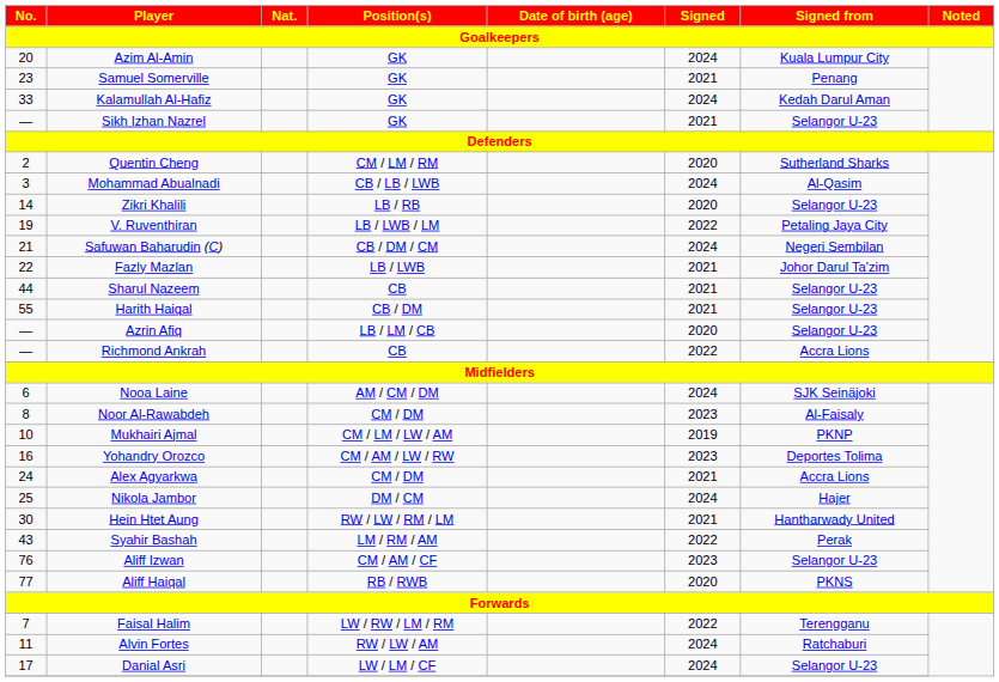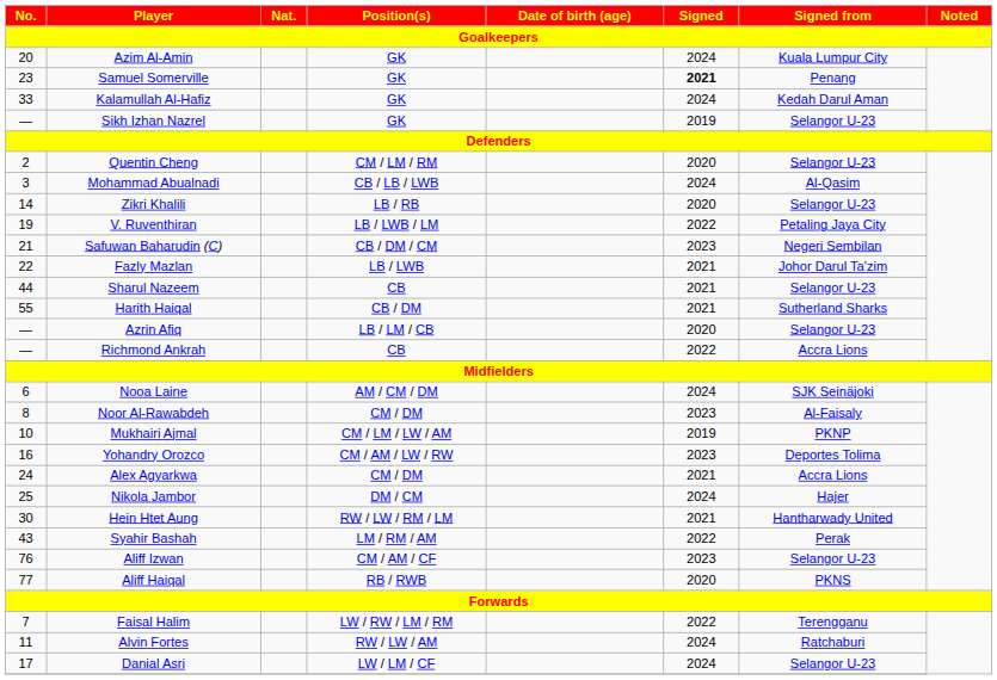 <table class="wikitable" style="text-align:center;font-size:90%;width:85%">
 <tr>
 <th style="background:red;color:yellow;text-align:center;width:10x";>No.</th>
 <th style="background:red;color:yellow;text-align:center;width:160x";>Player</th>
 <th style="background:red;color:yellow;text-align:center;width:10x";>Nat.</th>
 <th style="background:red;color:yellow;text-align:center;width:80x";>Position(s)</th>
 <th style="background:red;color:yellow;text-align:center;width:160x";>Date of birth (age)</th>
 <th style="background:red;color:yellow;text-align:center;width:20x";>Signed</th>
 <th style="background:red;color:yellow;text-align:center;width:180x";>Signed from</th>
 <th style="background:red;color:yellow;text-align:center;width:20x";>Noted</th>
 </tr>
 <tr>
 <th colspan="9" style="background:yellow;color:red;text-align:center">Goalkeepers</th>
 </tr>
 <tr>
 <td>20</td>
 <td><a href='#'>Azim Al-Amin</a></td>
 <td></td>
 <td><a href='#'>GK</a></td>
 <td></td>
 <td>2024</td>
 <td><a href='#'>Kuala Lumpur City</a></td>
 </tr>
 <tr>
 <td>23</td>
 <td><a href='#'>Samuel Somerville</a></td>
 <td></td>
 <td><a href='#'>GK</a></td>
 <td></td>
-<td>2021</td>
+<td><strong>2021</strong></td>
 <td><a href='#'>Penang</a></td>
 </tr>
 <tr>
 <td>33</td>
 <td><a href='#'>Kalamullah Al-Hafiz</a></td>
 <td></td>
 <td><a href='#'>GK</a></td>
 <td></td>
 <td>2024</td>
 <td><a href='#'>Kedah Darul Aman</a></td>
 </tr>
 <tr>
 <td>—</td>
 <td><a href='#'>Sikh Izhan Nazrel</a></td>
 <td></td>
 <td><a href='#'>GK</a></td>
 <td></td>
-<td>2021</td>
+<td>2019</td>
 <td><a href='#'>Selangor U-23</a></td>
 </tr>
 <tr>
 <th colspan="9" style="background:yellow;color:red;text-align:center">Defenders</th>
 </tr>
 <tr>
 <td>2</td>
 <td><a href='#'>Quentin Cheng</a></td>
 <td> </td>
 <td><a href='#'>CM</a> / <a href='#'>LM</a> / <a href='#'>RM</a></td>
 <td></td>
 <td>2020</td>
-<td> <a href='#'>Sutherland Sharks</a></td>
+<td><a href='#'>Selangor U-23</a></td>
 </tr>
 <tr>
 <td>3</td>
 <td><a href='#'>Mohammad Abualnadi</a></td>
 <td> </td>
 <td><a href='#'>CB</a> / <a href='#'>LB</a> / <a href='#'>LWB</a></td>
 <td></td>
 <td>2024</td>
 <td> <a href='#'>Al-Qasim</a></td>
 </tr>
 <tr>
 <td>14</td>
 <td><a href='#'>Zikri Khalili</a></td>
 <td></td>
 <td><a href='#'>LB</a> / <a href='#'>RB</a></td>
 <td></td>
 <td>2020</td>
 <td><a href='#'>Selangor U-23</a></td>
 </tr>
 <tr>
 <td>19</td>
 <td><a href='#'>V. Ruventhiran</a></td>
 <td></td>
 <td><a href='#'>LB</a> / <a href='#'>LWB</a> / <a href='#'>LM</a></td>
 <td></td>
 <td>2022</td>
 <td><a href='#'>Petaling Jaya City</a></td>
 </tr>
 <tr>
 <td>21</td>
 <td><a href='#'>Safuwan Baharudin</a> <em>(<a href='#'>C</a>)</em></td>
 <td></td>
 <td><a href='#'>CB</a> / <a href='#'>DM</a> / <a href='#'>CM</a></td>
 <td></td>
-<td>2024</td>
+<td>2023</td>
 <td><a href='#'>Negeri Sembilan</a></td>
 </tr>
 <tr>
 <td>22</td>
 <td><a href='#'>Fazly Mazlan</a></td>
 <td></td>
 <td><a href='#'>LB</a> / <a href='#'>LWB</a></td>
 <td></td>
 <td>2021</td>
 <td><a href='#'>Johor Darul Ta'zim</a></td>
 </tr>
 <tr>
 <td>44</td>
 <td><a href='#'>Sharul Nazeem</a></td>
 <td></td>
 <td><a href='#'>CB</a></td>
 <td></td>
 <td>2021</td>
 <td><a href='#'>Selangor U-23</a></td>
 </tr>
 <tr>
 <td>55</td>
 <td><a href='#'>Harith Haiqal</a></td>
 <td></td>
 <td><a href='#'>CB</a> / <a href='#'>DM</a></td>
 <td></td>
 <td>2021</td>
-<td><a href='#'>Selangor U-23</a></td>
+<td> <a href='#'>Sutherland Sharks</a></td>
 </tr>
 <tr>
 <td>—</td>
 <td><a href='#'>Azrin Afiq</a></td>
 <td></td>
 <td><a href='#'>LB</a> / <a href='#'>LM</a> / <a href='#'>CB</a></td>
 <td></td>
 <td>2020</td>
 <td><a href='#'>Selangor U-23</a></td>
 </tr>
 <tr>
 <td>—</td>
 <td><a href='#'>Richmond Ankrah</a></td>
 <td></td>
 <td><a href='#'>CB</a></td>
 <td></td>
 <td>2022</td>
 <td> <a href='#'>Accra Lions</a></td>
 </tr>
 <tr>
 <th colspan="9" style="background:yellow;color:red;text-align:center">Midfielders</th>
 </tr>
 <tr>
 <td>6</td>
 <td><a href='#'>Nooa Laine</a></td>
 <td> </td>
 <td><a href='#'>AM</a> / <a href='#'>CM</a> / <a href='#'>DM</a></td>
 <td></td>
 <td>2024</td>
 <td> <a href='#'>SJK Seinäjoki</a></td>
 </tr>
 <tr>
 <td>8</td>
 <td><a href='#'>Noor Al-Rawabdeh</a></td>
 <td></td>
 <td><a href='#'>CM</a> / <a href='#'>DM</a></td>
 <td></td>
 <td>2023</td>
 <td> <a href='#'>Al-Faisaly</a></td>
 </tr>
 <tr>
 <td>10</td>
 <td><a href='#'>Mukhairi Ajmal</a></td>
 <td></td>
 <td><a href='#'>CM</a> / <a href='#'>LM</a> / <a href='#'>LW</a> / <a href='#'>AM</a></td>
 <td></td>
 <td>2019</td>
 <td><a href='#'>PKNP</a></td>
 </tr>
 <tr>
 <td>16</td>
 <td><a href='#'>Yohandry Orozco</a></td>
 <td></td>
 <td><a href='#'>CM</a> / <a href='#'>AM</a> / <a href='#'>LW</a> / <a href='#'>RW</a></td>
 <td></td>
 <td>2023</td>
 <td> <a href='#'>Deportes Tolima</a></td>
 </tr>
 <tr>
 <td>24</td>
 <td><a href='#'>Alex Agyarkwa</a></td>
 <td></td>
 <td><a href='#'>CM</a> / <a href='#'>DM</a></td>
 <td></td>
 <td>2021</td>
 <td> <a href='#'>Accra Lions</a></td>
 </tr>
 <tr>
 <td>25</td>
 <td><a href='#'>Nikola Jambor</a></td>
 <td></td>
 <td><a href='#'>DM</a> / <a href='#'>CM</a></td>
 <td></td>
 <td>2024</td>
 <td> <a href='#'>Hajer</a></td>
 </tr>
 <tr>
 <td>30</td>
 <td><a href='#'>Hein Htet Aung</a></td>
 <td></td>
 <td><a href='#'>RW</a> / <a href='#'>LW</a> / <a href='#'>RM</a> / <a href='#'>LM</a></td>
 <td></td>
 <td>2021</td>
 <td> <a href='#'>Hantharwady United</a></td>
 </tr>
 <tr>
 <td>43</td>
 <td><a href='#'>Syahir Bashah</a></td>
 <td></td>
 <td><a href='#'>LM</a> / <a href='#'>RM</a> / <a href='#'>AM</a></td>
 <td></td>
 <td>2022</td>
 <td><a href='#'>Perak</a></td>
 </tr>
 <tr>
 <td>76</td>
 <td><a href='#'>Aliff Izwan</a></td>
 <td></td>
 <td><a href='#'>CM</a> / <a href='#'>AM</a> / <a href='#'>CF</a></td>
 <td></td>
 <td>2023</td>
 <td><a href='#'>Selangor U-23</a></td>
 </tr>
 <tr>
 <td>77</td>
 <td><a href='#'>Aliff Haiqal</a></td>
 <td></td>
 <td><a href='#'>RB</a> / <a href='#'>RWB</a></td>
 <td></td>
 <td>2020</td>
 <td><a href='#'>PKNS</a></td>
 </tr>
 <tr>
 <th colspan="9" style="background:yellow;color:red;text-align:center">Forwards</th>
 </tr>
 <tr>
 <td>7</td>
 <td><a href='#'>Faisal Halim</a></td>
 <td></td>
 <td><a href='#'>LW</a> / <a href='#'>RW</a> / <a href='#'>LM</a> / <a href='#'>RM</a></td>
 <td></td>
 <td>2022</td>
 <td><a href='#'>Terengganu</a></td>
 </tr>
 <tr>
 <td>11</td>
 <td><a href='#'>Alvin Fortes</a></td>
 <td></td>
 <td><a href='#'>RW</a> / <a href='#'>LW</a> / <a href='#'>AM</a></td>
 <td></td>
 <td>2024</td>
 <td> <a href='#'>Ratchaburi</a></td>
 </tr>
 <tr>
 <td>17</td>
 <td><a href='#'>Danial Asri</a></td>
 <td></td>
 <td><a href='#'>LW</a> / <a href='#'>LM</a> /  <a href='#'>CF</a></td>
 <td></td>
 <td>2024</td>
 <td><a href='#'>Selangor U-23</a></td>
 </tr>
 <tr>
 </tr>
 </table>
